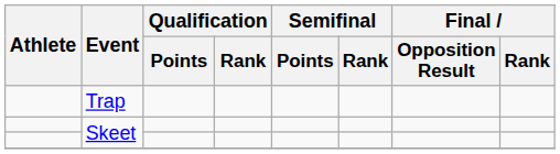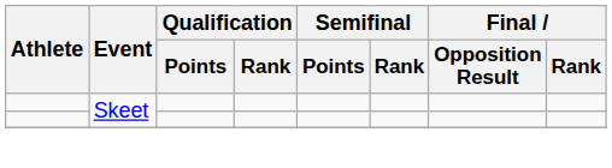 <table class=wikitable style=font-size:90%;text-align:center>
 <tr>
 <th rowspan=2>Athlete</th>
 <th rowspan=2>Event</th>
 <th colspan=2>Qualification</th>
 <th colspan=2>Semifinal</th>
 <th colspan=2>Final / </th>
 </tr>
 <tr style=font-size:95%>
 <th>Points</th>
 <th>Rank</th>
 <th>Points</th>
 <th>Rank</th>
 <th>Opposition<br>Result</th>
 <th>Rank</th>
-</tr>
-<tr>
-<td align=left></td>
-<td align=left><a href='#'>Trap</a></td>
-<td></td>
-<td></td>
-<td></td>
-<td></td>
-<td></td>
-<td></td>
 </tr>
 <tr>
 <td align=left></td>
 <td align=left rowspan=2><a href='#'>Skeet</a></td>
 <td></td>
 <td></td>
 <td></td>
 <td></td>
 <td></td>
 <td></td>
 </tr>
 <tr>
 <td align=left></td>
 <td></td>
 <td></td>
 <td></td>
 <td></td>
 <td></td>
 <td></td>
 </tr>
 <tr>
 </tr>
 </table>
